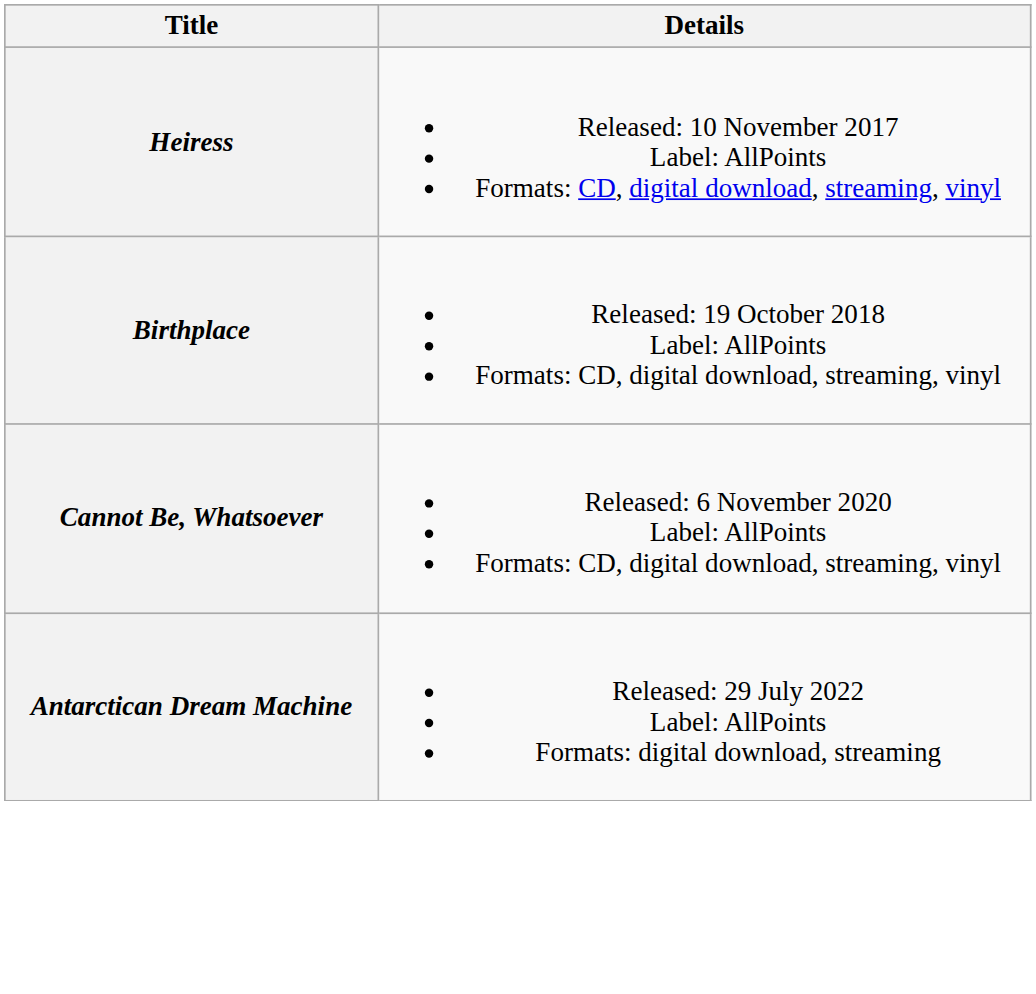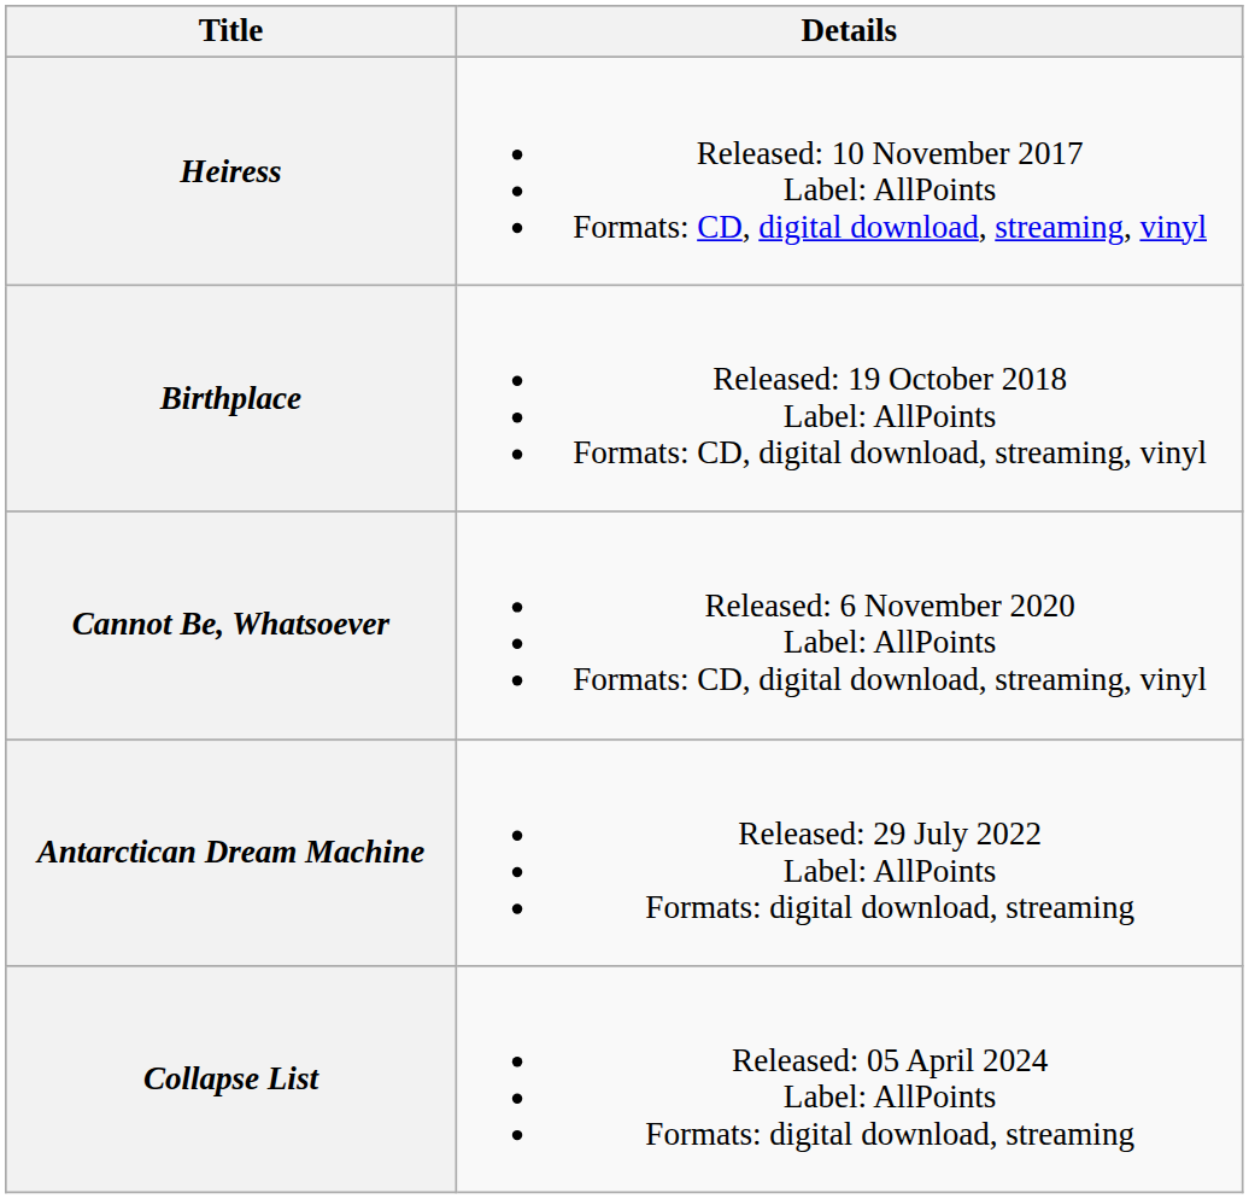 <table class="wikitable plainrowheaders" style="text-align:center;">
 <tr>
 <th rowspan="1" scope="col" style="width:14em;">Title</th>
 <th rowspan="1" scope="col" style="width:25em;">Details</th>
 </tr>
 <tr>
 <th scope="row"><em>Heiress</em></th>
 <td><br><ul><li>Released: 10 November 2017</li><li>Label: AllPoints</li><li>Formats: <a href='#'>CD</a>, <a href='#'>digital download</a>, <a href='#'>streaming</a>, <a href='#'>vinyl</a></li></ul></td>
 </tr>
 <tr>
 <th scope="row"><em>Birthplace</em></th>
 <td><br><ul><li>Released: 19 October 2018</li><li>Label: AllPoints</li><li>Formats: CD, digital download, streaming, vinyl</li></ul></td>
 </tr>
 <tr>
 <th scope="row"><em>Cannot Be, Whatsoever</em></th>
 <td><br><ul><li>Released: 6 November 2020</li><li>Label: AllPoints</li><li>Formats: CD, digital download, streaming, vinyl</li></ul></td>
 </tr>
 <tr>
 <th scope="row"><em>Antarctican Dream Machine</em></th>
 <td><br><ul><li>Released: 29 July 2022</li><li>Label: AllPoints</li><li>Formats: digital download, streaming</li></ul></td>
 </tr>
+<tr>
+<th scope="row"><em>Collapse List</em></th>
+<td><br><ul><li>Released: 05 April 2024</li><li>Label: AllPoints</li><li>Formats: digital download, streaming</li></ul></td>
+</tr>
 </table>
